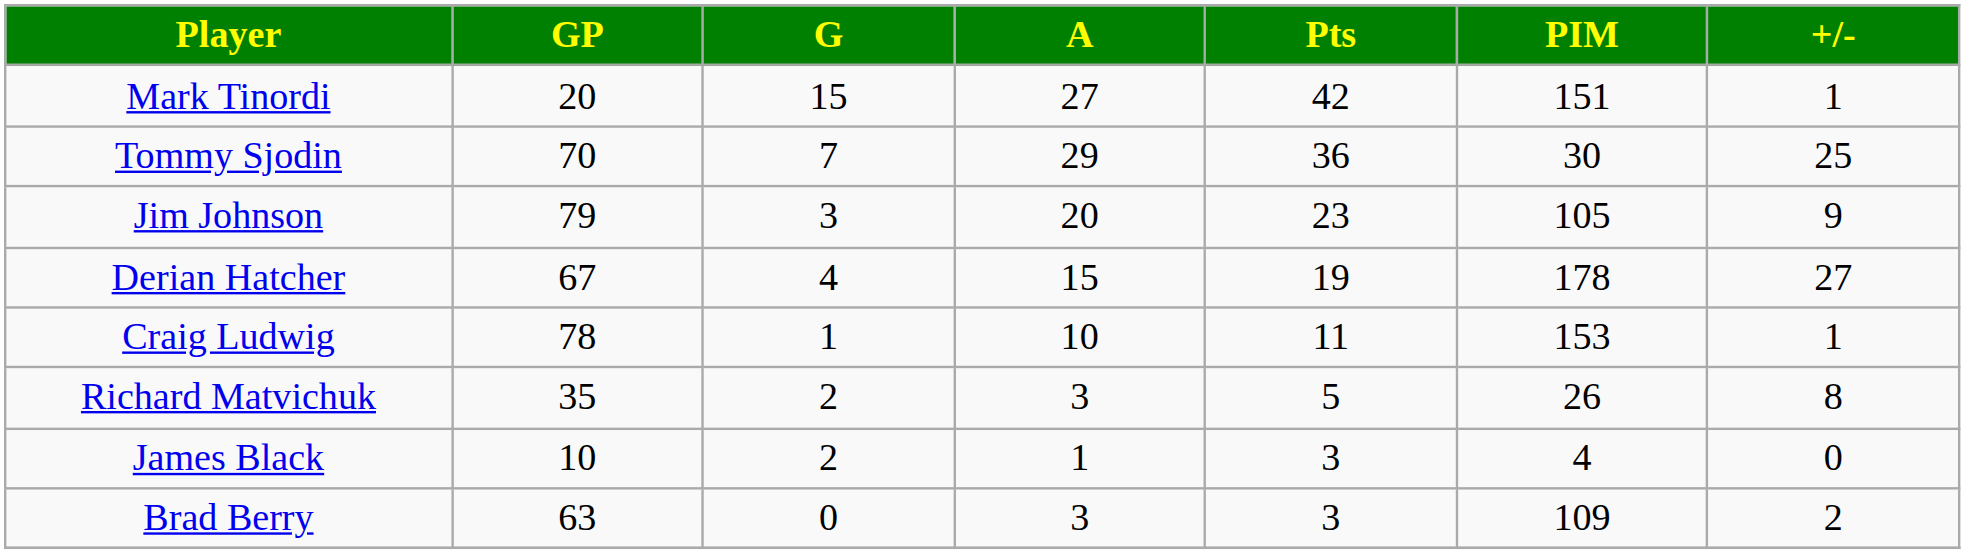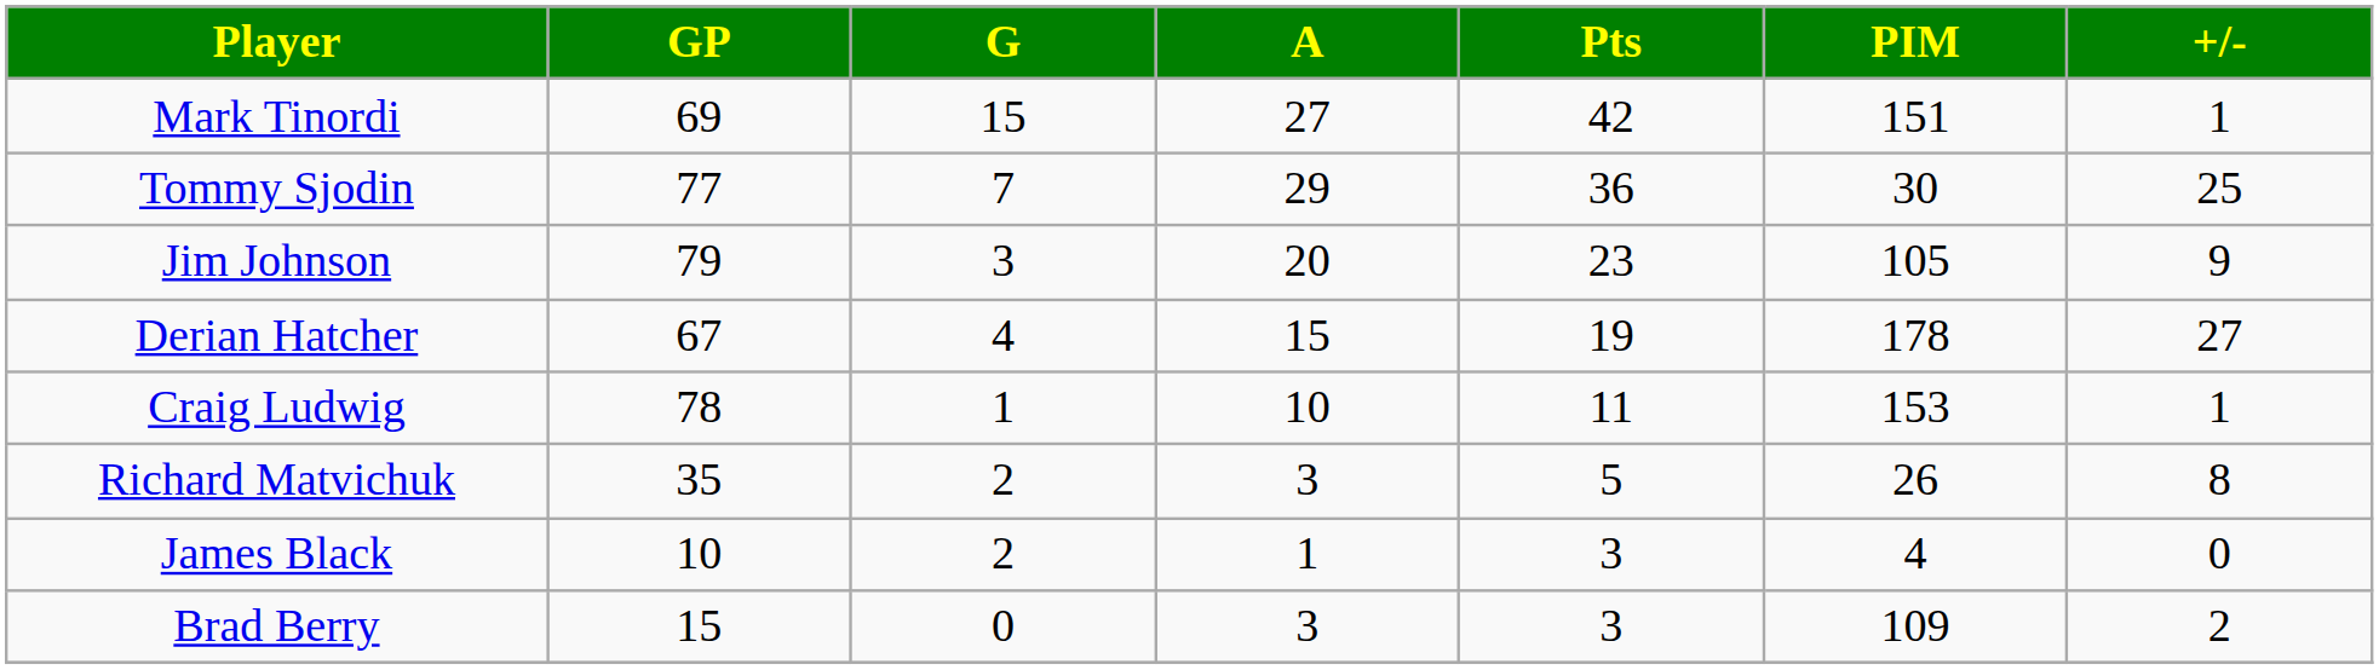 <table class="wikitable sortable">
 <tr>
 <th style="background:green;color:yellow;" width="16%">Player</th>
 <th style="background:green;color:yellow;" width="9%">GP</th>
 <th style="background:green;color:yellow;" width="9%">G</th>
 <th style="background:green;color:yellow;" width="9%">A</th>
 <th style="background:green;color:yellow;" width="9%">Pts</th>
 <th style="background:green;color:yellow;" width="9%">PIM</th>
 <th style="background:green;color:yellow;" width="9%">+/-</th>
 </tr>
 <tr align="center">
 <td><a href='#'>Mark Tinordi</a></td>
-<td>20</td>
+<td>69</td>
 <td>15</td>
 <td>27</td>
 <td>42</td>
 <td>151</td>
 <td>1</td>
 </tr>
 <tr align="center">
 <td><a href='#'>Tommy Sjodin</a></td>
-<td>70</td>
+<td>77</td>
 <td>7</td>
 <td>29</td>
 <td>36</td>
 <td>30</td>
 <td>25</td>
 </tr>
 <tr align="center">
 <td><a href='#'>Jim Johnson</a></td>
 <td>79</td>
 <td>3</td>
 <td>20</td>
 <td>23</td>
 <td>105</td>
 <td>9</td>
 </tr>
 <tr align="center">
 <td><a href='#'>Derian Hatcher</a></td>
 <td>67</td>
 <td>4</td>
 <td>15</td>
 <td>19</td>
 <td>178</td>
 <td>27</td>
 </tr>
 <tr align="center">
 <td><a href='#'>Craig Ludwig</a></td>
 <td>78</td>
 <td>1</td>
 <td>10</td>
 <td>11</td>
 <td>153</td>
 <td>1</td>
 </tr>
 <tr align="center">
 <td><a href='#'>Richard Matvichuk</a></td>
 <td>35</td>
 <td>2</td>
 <td>3</td>
 <td>5</td>
 <td>26</td>
 <td>8</td>
 </tr>
 <tr align="center">
 <td><a href='#'>James Black</a></td>
 <td>10</td>
 <td>2</td>
 <td>1</td>
 <td>3</td>
 <td>4</td>
 <td>0</td>
 </tr>
 <tr align="center">
 <td><a href='#'>Brad Berry</a></td>
-<td>63</td>
+<td>15</td>
 <td>0</td>
 <td>3</td>
 <td>3</td>
 <td>109</td>
 <td>2</td>
 </tr>
 <tr align="center">
 </tr>
 </table>
